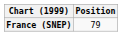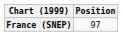 <table class="wikitable plainrowheaders">
 <tr>
 <th scope="col">Chart (1999)</th>
 <th scope="col">Position</th>
 </tr>
 <tr>
 <th scope="row">France (SNEP)</th>
-<td align="center">79</td>
+<td align="center">97</td>
 </tr>
 </table>
